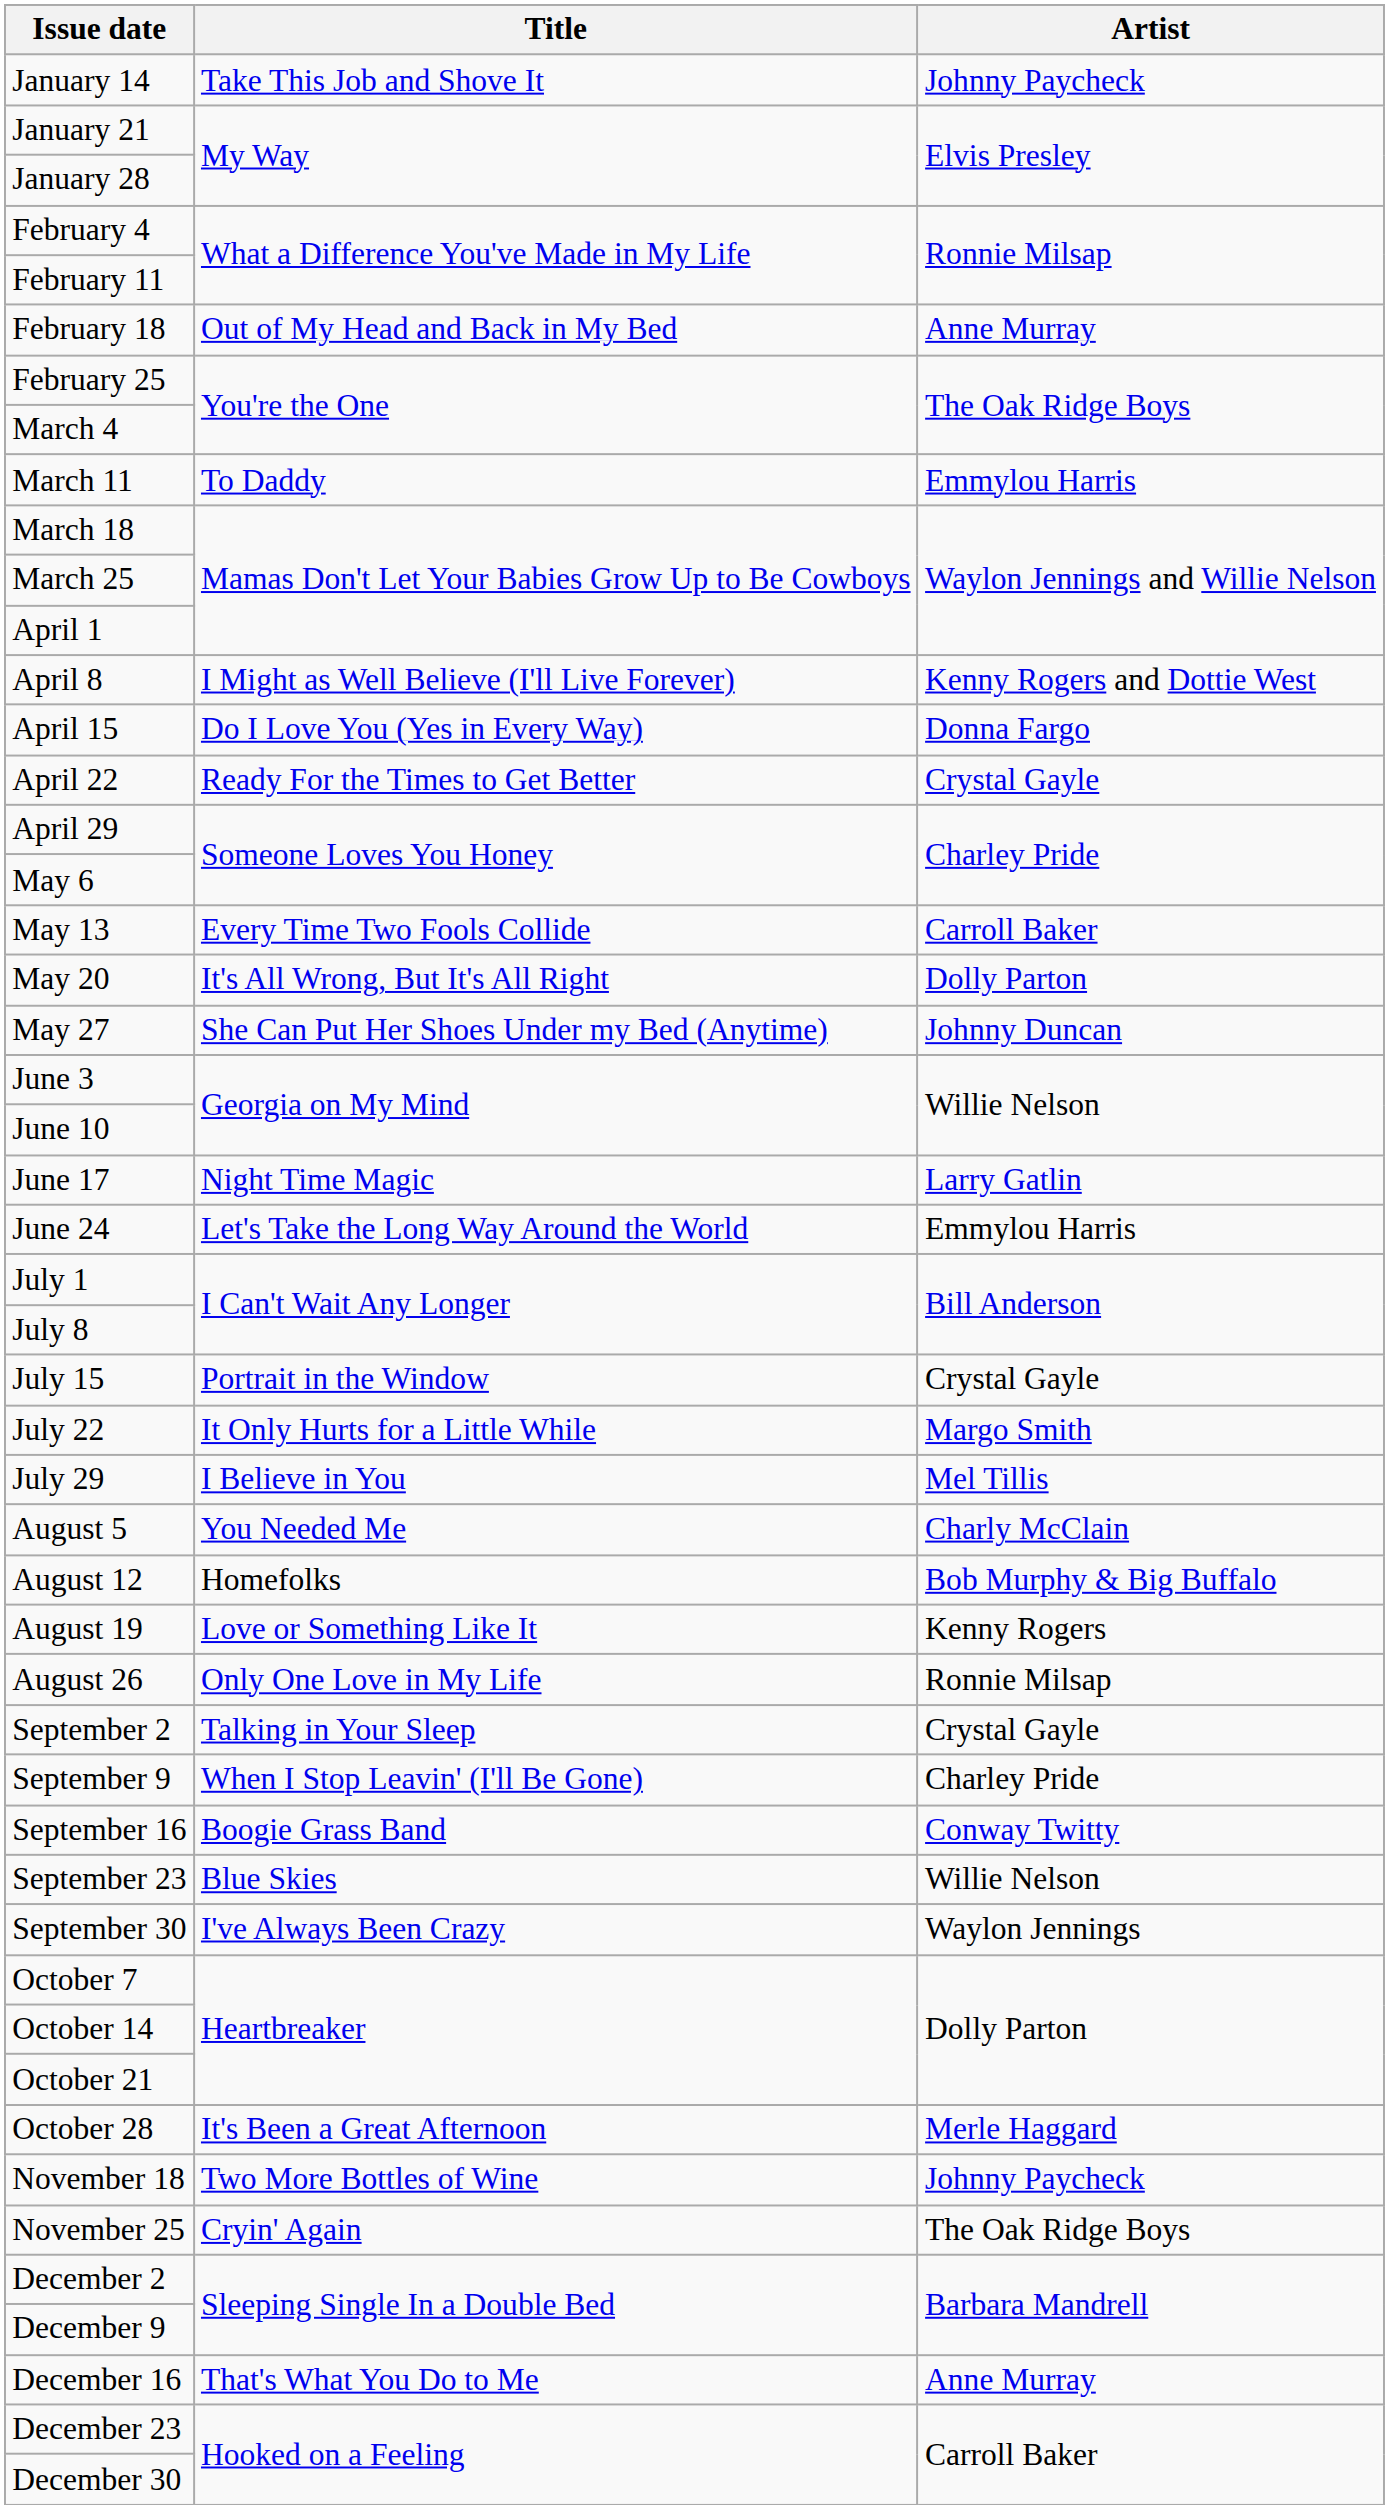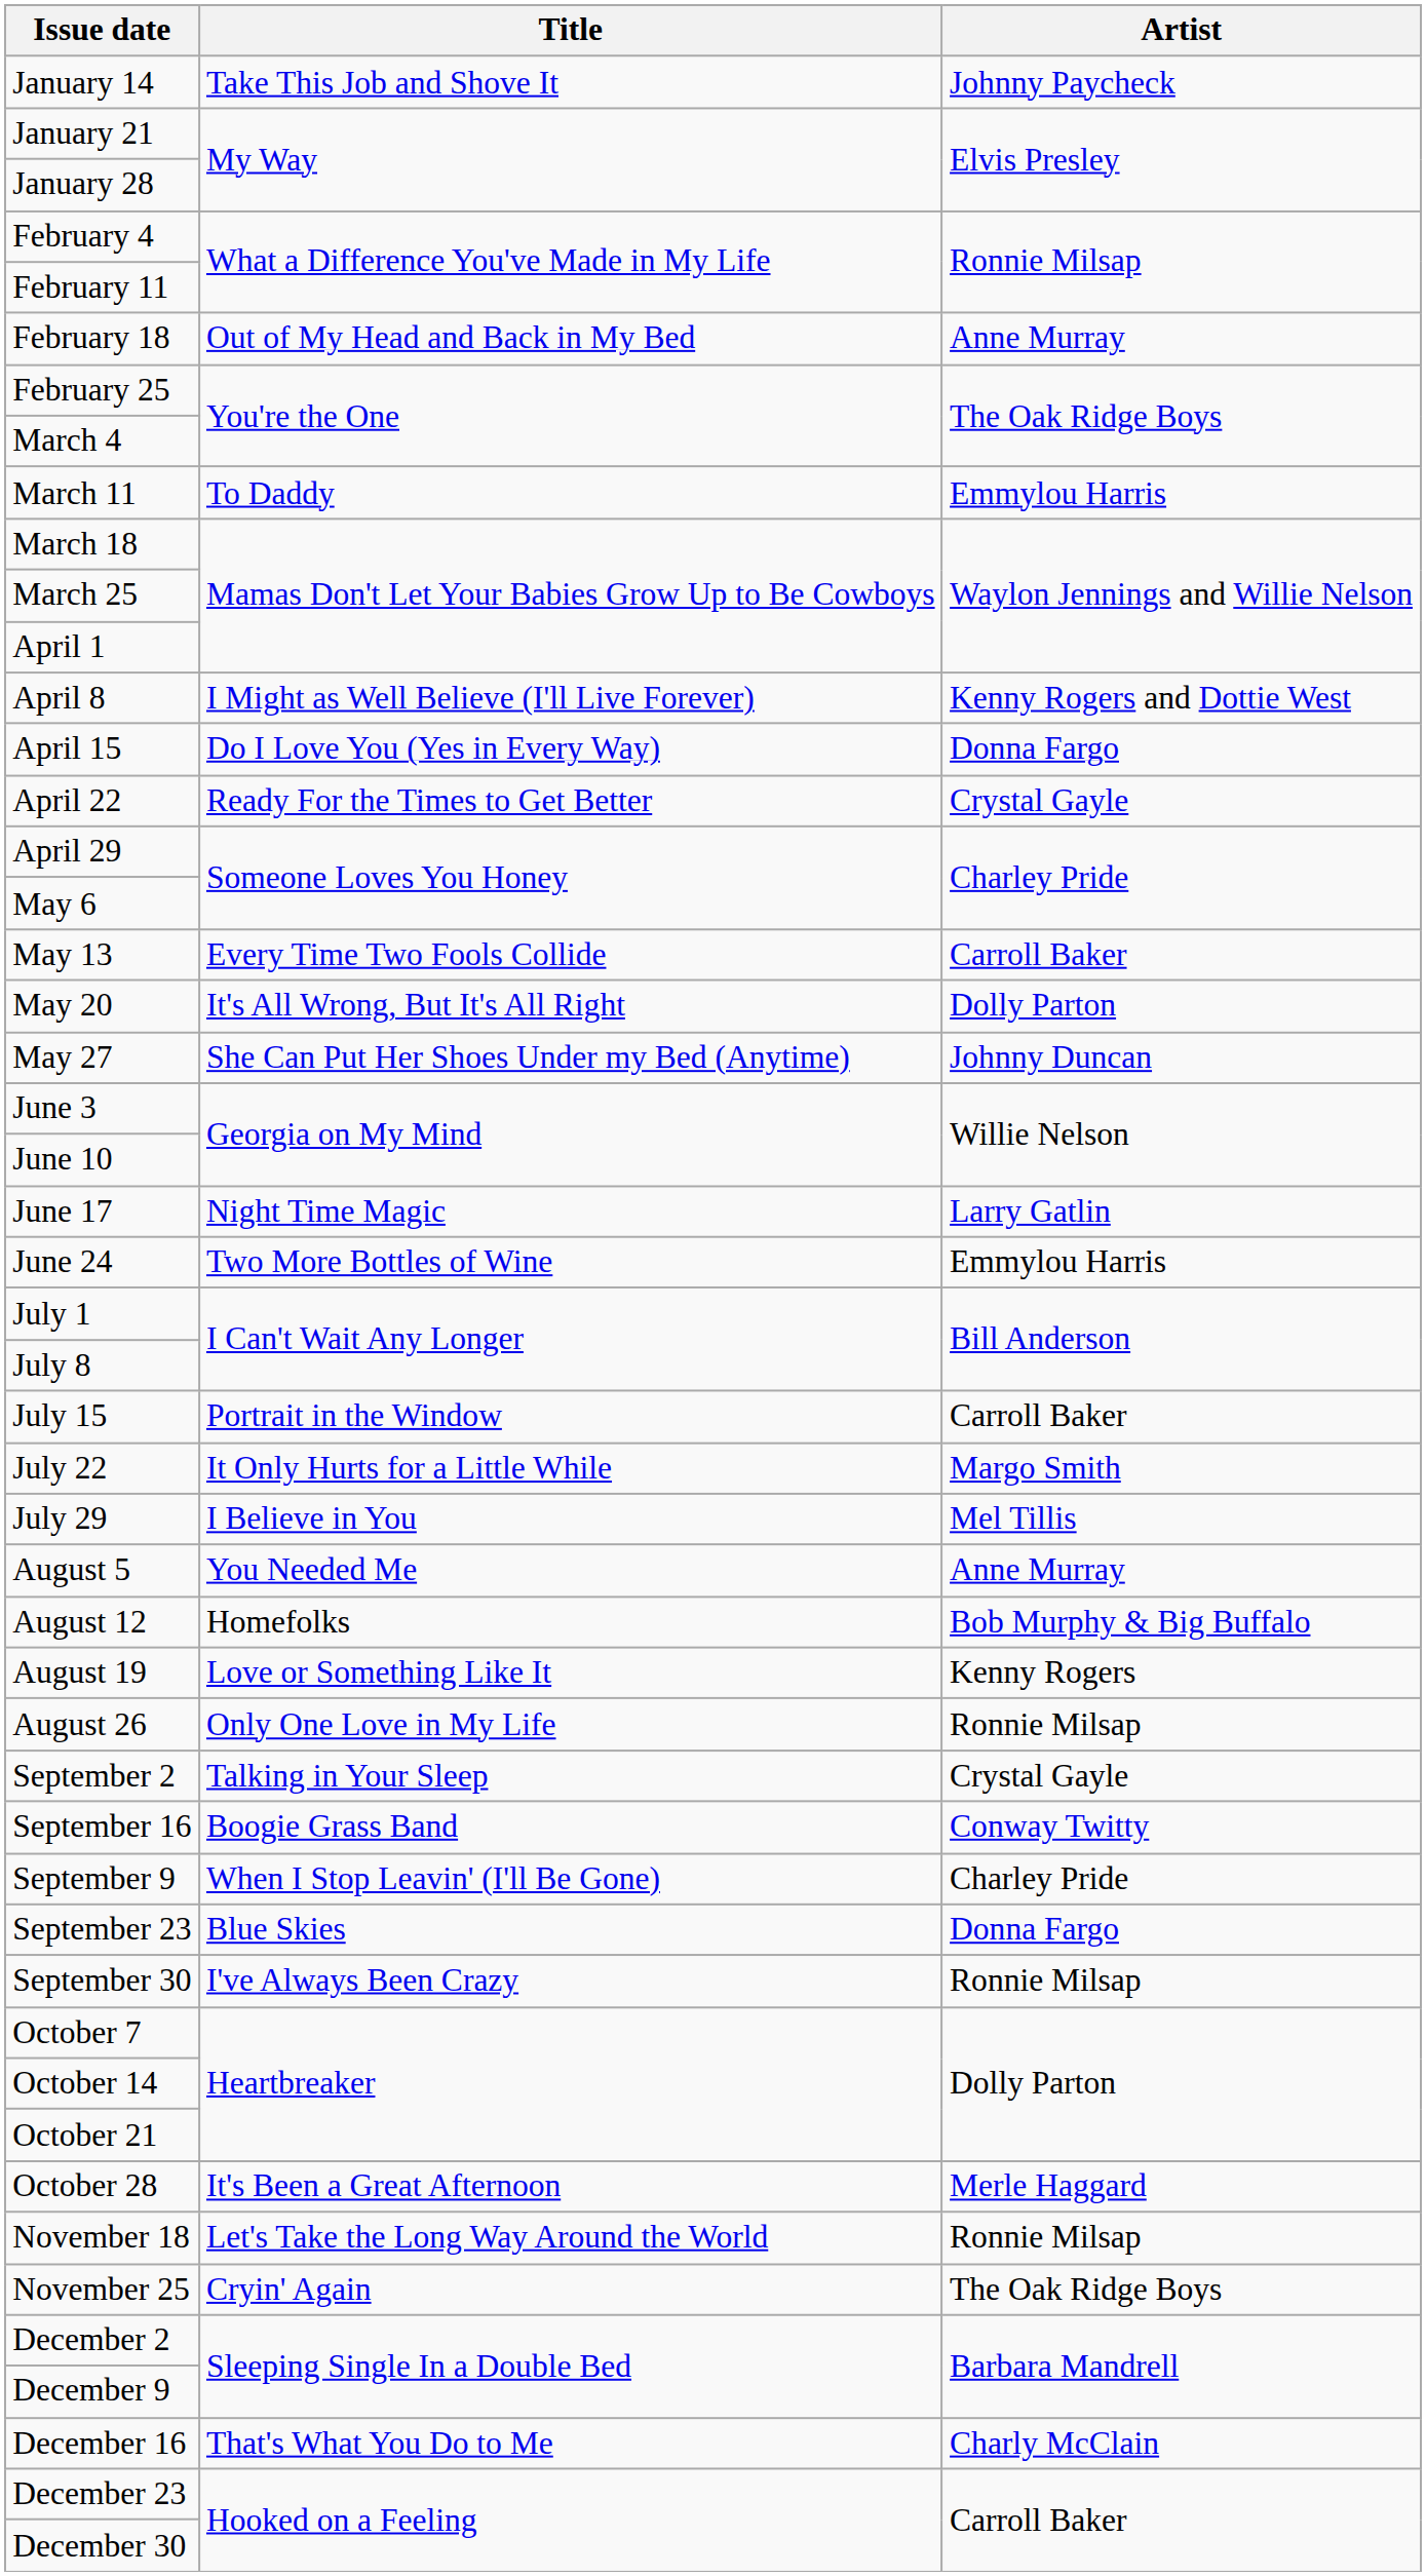 <table class="wikitable">
 <tr>
 <th>Issue date</th>
 <th>Title</th>
 <th>Artist</th>
 </tr>
 <tr>
 <td>January 14</td>
 <td><a href='#'>Take This Job and Shove It</a></td>
 <td><a href='#'>Johnny Paycheck</a></td>
 </tr>
 <tr>
 <td>January 21</td>
 <td rowspan=2><a href='#'>My Way</a></td>
 <td rowspan=2><a href='#'>Elvis Presley</a></td>
 </tr>
 <tr>
 <td>January 28</td>
 </tr>
 <tr>
 <td>February 4</td>
 <td rowspan=2><a href='#'>What a Difference You've Made in My Life</a></td>
 <td rowspan=2><a href='#'>Ronnie Milsap</a></td>
 </tr>
 <tr>
 <td>February 11</td>
 </tr>
 <tr>
 <td>February 18</td>
 <td><a href='#'>Out of My Head and Back in My Bed</a></td>
 <td><a href='#'>Anne Murray</a></td>
 </tr>
 <tr>
 <td>February 25</td>
 <td rowspan=2><a href='#'>You're the One</a></td>
 <td rowspan=2><a href='#'>The Oak Ridge Boys</a></td>
 </tr>
 <tr>
 <td>March 4</td>
 </tr>
 <tr>
 <td>March 11</td>
 <td><a href='#'>To Daddy</a></td>
 <td><a href='#'>Emmylou Harris</a></td>
 </tr>
 <tr>
 <td>March 18</td>
 <td rowspan=3><a href='#'>Mamas Don't Let Your Babies Grow Up to Be Cowboys</a></td>
 <td rowspan=3><a href='#'>Waylon Jennings</a> and <a href='#'>Willie Nelson</a></td>
 </tr>
 <tr>
 <td>March 25</td>
 </tr>
 <tr>
 <td>April 1</td>
 </tr>
 <tr>
 <td>April 8</td>
 <td><a href='#'>I Might as Well Believe (I'll Live Forever)</a></td>
 <td><a href='#'>Kenny Rogers</a> and <a href='#'>Dottie West</a></td>
 </tr>
 <tr>
 <td>April 15</td>
 <td><a href='#'>Do I Love You (Yes in Every Way)</a></td>
 <td><a href='#'>Donna Fargo</a></td>
 </tr>
 <tr>
 <td>April 22</td>
 <td><a href='#'>Ready For the Times to Get Better</a></td>
 <td><a href='#'>Crystal Gayle</a></td>
 </tr>
 <tr>
 <td>April 29</td>
 <td rowspan=2><a href='#'>Someone Loves You Honey</a></td>
 <td rowspan=2><a href='#'>Charley Pride</a></td>
 </tr>
 <tr>
 <td>May 6</td>
 </tr>
 <tr>
 <td>May 13</td>
 <td><a href='#'>Every Time Two Fools Collide</a></td>
 <td><a href='#'>Carroll Baker</a></td>
 </tr>
 <tr>
 <td>May 20</td>
 <td><a href='#'>It's All Wrong, But It's All Right</a></td>
 <td><a href='#'>Dolly Parton</a></td>
 </tr>
 <tr>
 <td>May 27</td>
 <td><a href='#'>She Can Put Her Shoes Under my Bed (Anytime)</a></td>
 <td><a href='#'>Johnny Duncan</a></td>
 </tr>
 <tr>
 <td>June 3</td>
 <td rowspan=2><a href='#'>Georgia on My Mind</a></td>
 <td rowspan=2>Willie Nelson</td>
 </tr>
 <tr>
 <td>June 10</td>
 </tr>
 <tr>
 <td>June 17</td>
 <td><a href='#'>Night Time Magic</a></td>
 <td><a href='#'>Larry Gatlin</a></td>
 </tr>
 <tr>
 <td>June 24</td>
-<td><a href='#'>Let's Take the Long Way Around the World</a></td>
+<td><a href='#'>Two More Bottles of Wine</a></td>
 <td>Emmylou Harris</td>
 </tr>
 <tr>
 <td>July 1</td>
 <td rowspan=2><a href='#'>I Can't Wait Any Longer</a></td>
 <td rowspan=2><a href='#'>Bill Anderson</a></td>
 </tr>
 <tr>
 <td>July 8</td>
 </tr>
 <tr>
 <td>July 15</td>
 <td><a href='#'>Portrait in the Window</a></td>
-<td>Crystal Gayle</td>
+<td>Carroll Baker</td>
 </tr>
 <tr>
 <td>July 22</td>
 <td><a href='#'>It Only Hurts for a Little While</a></td>
 <td><a href='#'>Margo Smith</a></td>
 </tr>
 <tr>
 <td>July 29</td>
 <td><a href='#'>I Believe in You</a></td>
 <td><a href='#'>Mel Tillis</a></td>
 </tr>
 <tr>
 <td>August 5</td>
 <td><a href='#'>You Needed Me</a></td>
-<td><a href='#'>Charly McClain</a></td>
+<td><a href='#'>Anne Murray</a></td>
 </tr>
 <tr>
 <td>August 12</td>
 <td>Homefolks</td>
 <td><a href='#'>Bob Murphy & Big Buffalo</a></td>
 </tr>
 <tr>
 <td>August 19</td>
 <td><a href='#'>Love or Something Like It</a></td>
 <td>Kenny Rogers</td>
 </tr>
 <tr>
 <td>August 26</td>
 <td><a href='#'>Only One Love in My Life</a></td>
 <td>Ronnie Milsap</td>
 </tr>
 <tr>
 <td>September 2</td>
 <td><a href='#'>Talking in Your Sleep</a></td>
 <td>Crystal Gayle</td>
 </tr>
 <tr>
+<td>September 16</td>
+<td><a href='#'>Boogie Grass Band</a></td>
+<td><a href='#'>Conway Twitty</a></td>
+</tr>
+<tr>
 <td>September 9</td>
 <td><a href='#'>When I Stop Leavin' (I'll Be Gone)</a></td>
 <td>Charley Pride</td>
 </tr>
 <tr>
-<td>September 16</td>
-<td><a href='#'>Boogie Grass Band</a></td>
-<td><a href='#'>Conway Twitty</a></td>
-</tr>
-<tr>
 <td>September 23</td>
 <td><a href='#'>Blue Skies</a></td>
-<td>Willie Nelson</td>
+<td><a href='#'>Donna Fargo</a></td>
 </tr>
 <tr>
 <td>September 30</td>
 <td><a href='#'>I've Always Been Crazy</a></td>
-<td>Waylon Jennings</td>
+<td>Ronnie Milsap</td>
 </tr>
 <tr>
 <td>October 7</td>
 <td rowspan=3><a href='#'>Heartbreaker</a></td>
 <td rowspan=3>Dolly Parton</td>
 </tr>
 <tr>
 <td>October 14</td>
 </tr>
 <tr>
 <td>October 21</td>
 </tr>
 <tr>
 <td>October 28</td>
 <td><a href='#'>It's Been a Great Afternoon</a></td>
 <td><a href='#'>Merle Haggard</a></td>
 </tr>
 <tr>
 <td>November 18</td>
-<td><a href='#'>Two More Bottles of Wine</a></td>
-<td><a href='#'>Johnny Paycheck</a></td>
+<td><a href='#'>Let's Take the Long Way Around the World</a></td>
+<td>Ronnie Milsap</td>
 </tr>
 <tr>
 <td>November 25</td>
 <td><a href='#'>Cryin' Again</a></td>
 <td>The Oak Ridge Boys</td>
 </tr>
 <tr>
 <td>December 2</td>
 <td rowspan=2><a href='#'>Sleeping Single In a Double Bed</a></td>
 <td rowspan=2><a href='#'>Barbara Mandrell</a></td>
 </tr>
 <tr>
 <td>December 9</td>
 </tr>
 <tr>
 <td>December 16</td>
 <td><a href='#'>That's What You Do to Me</a></td>
-<td><a href='#'>Anne Murray</a></td>
+<td><a href='#'>Charly McClain</a></td>
 </tr>
 <tr>
 <td>December 23</td>
 <td rowspan=2><a href='#'>Hooked on a Feeling</a></td>
 <td rowspan=2>Carroll Baker</td>
 </tr>
 <tr>
 <td>December 30</td>
 </tr>
 </table>
